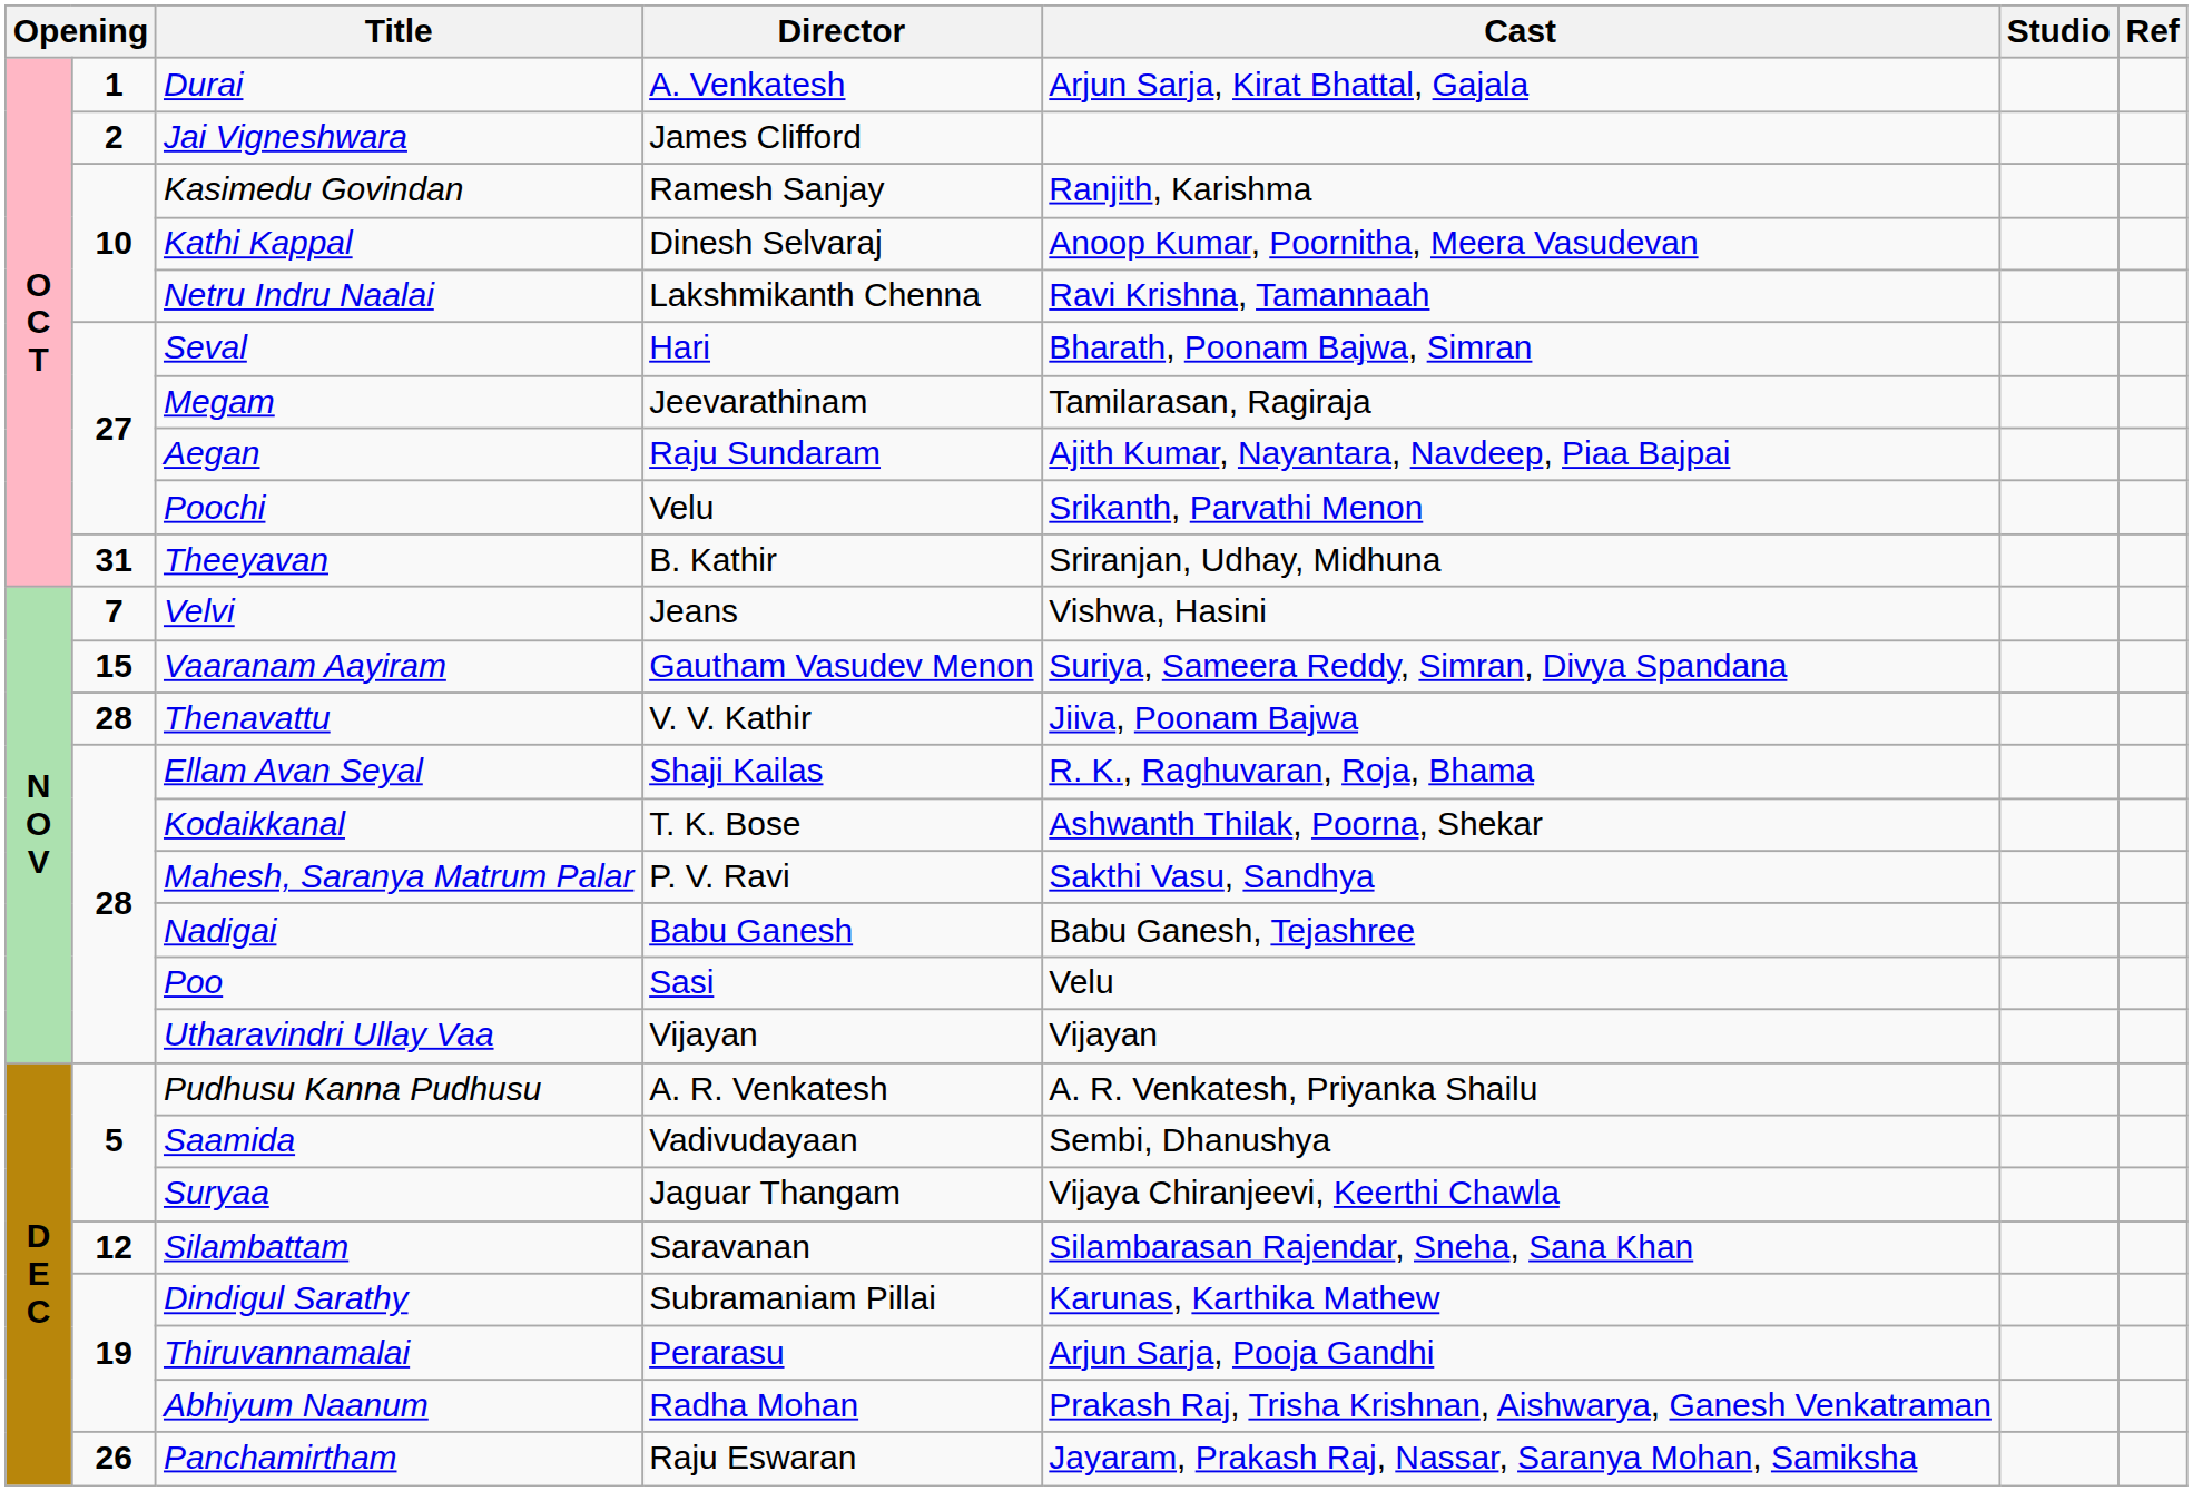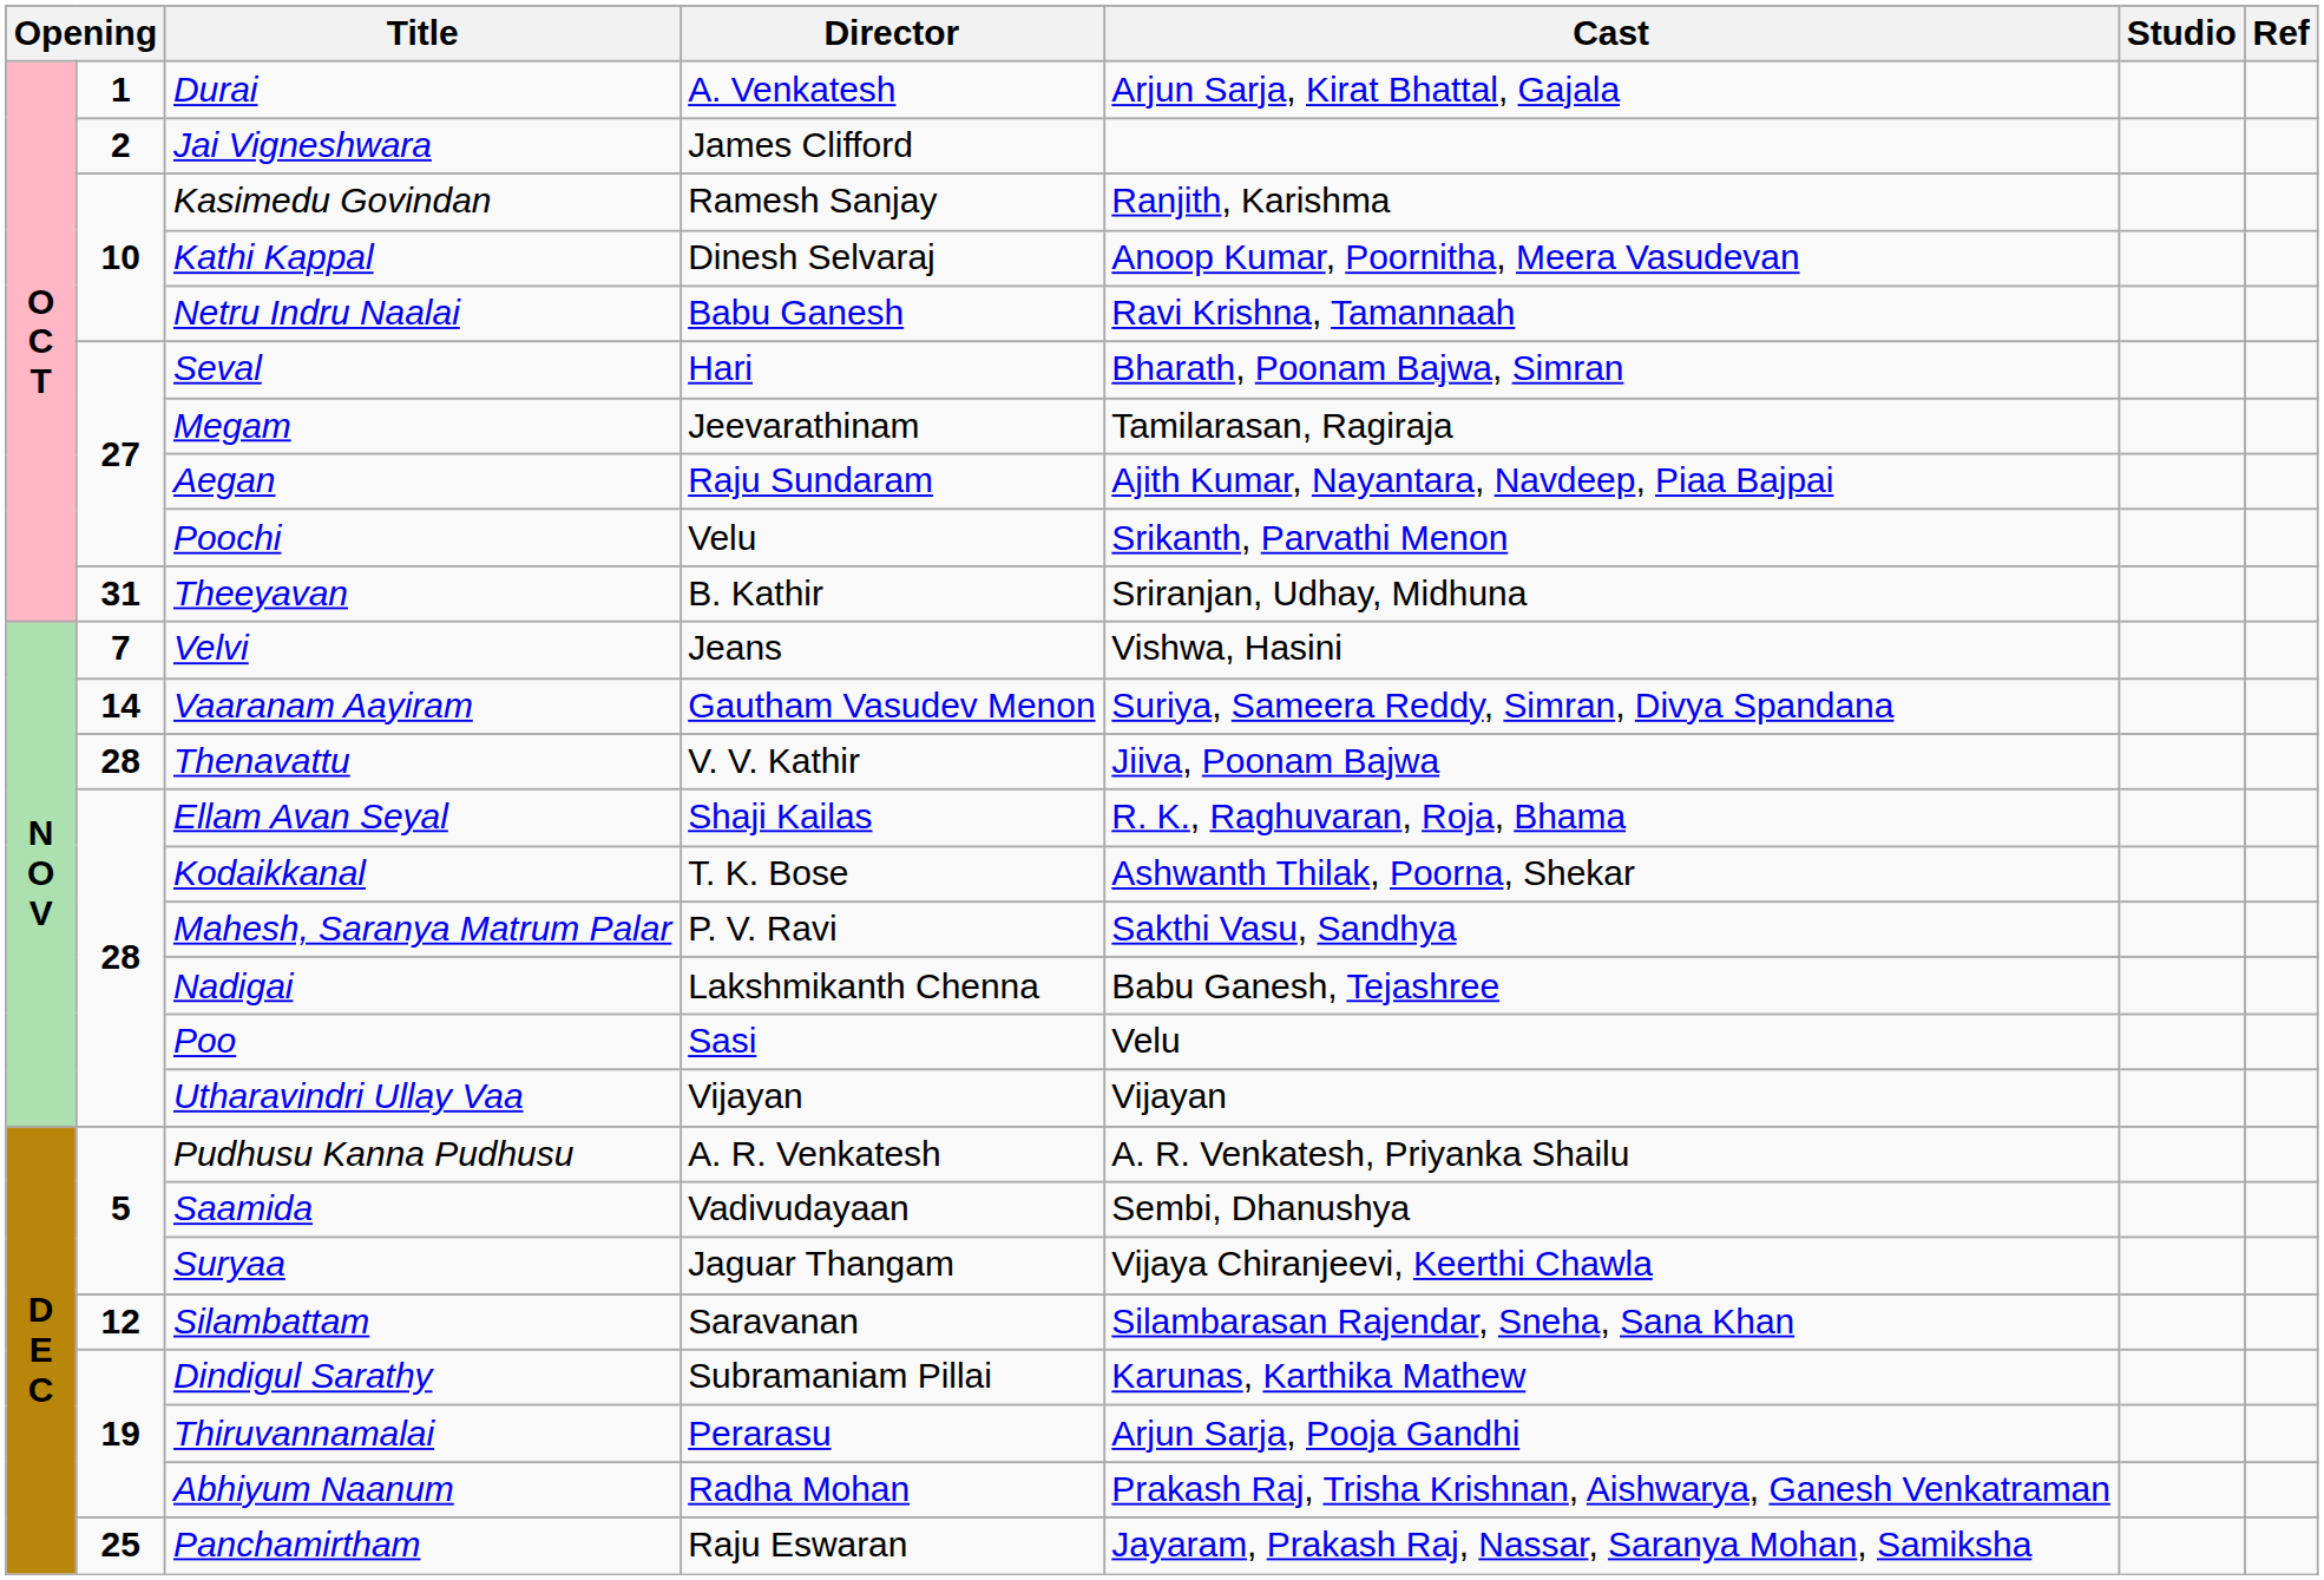 <table class="wikitable">
 <tr>
 <th colspan="2">Opening</th>
 <th>Title</th>
 <th>Director</th>
 <th>Cast</th>
 <th>Studio</th>
 <th>Ref</th>
 </tr>
 <tr October!>
 <td rowspan="10" valign="center" align="center" style="background:#FFB7C5;"><strong>O<br>C<br>T</strong></td>
 <td rowspan="1" align="center"><strong>1</strong></td>
 <td><em><a href='#'>Durai</a></em></td>
 <td><a href='#'>A. Venkatesh</a></td>
 <td><a href='#'>Arjun Sarja</a>, <a href='#'>Kirat Bhattal</a>, <a href='#'>Gajala</a></td>
 <td></td>
 <td></td>
 </tr>
 <tr>
 <td rowspan="1" align="center"><strong>2</strong></td>
 <td><em><a href='#'>Jai Vigneshwara</a></em></td>
 <td>James Clifford</td>
 <td></td>
 <td></td>
 <td></td>
 </tr>
 <tr>
 <td rowspan="3" align="center"><strong>10</strong></td>
 <td><em>Kasimedu Govindan</em></td>
 <td>Ramesh Sanjay</td>
 <td><a href='#'>Ranjith</a>, Karishma</td>
 <td></td>
 <td></td>
 </tr>
 <tr>
 <td><em><a href='#'>Kathi Kappal</a></em></td>
 <td>Dinesh Selvaraj</td>
 <td><a href='#'>Anoop Kumar</a>, <a href='#'>Poornitha</a>, <a href='#'>Meera Vasudevan</a></td>
 <td></td>
 <td></td>
 </tr>
 <tr>
 <td><em><a href='#'>Netru Indru Naalai</a></em></td>
-<td>Lakshmikanth Chenna</td>
+<td><a href='#'>Babu Ganesh</a></td>
 <td><a href='#'>Ravi Krishna</a>, <a href='#'>Tamannaah</a></td>
 <td></td>
 <td></td>
 </tr>
 <tr>
 <td rowspan="4" align="center"><strong>27</strong></td>
 <td><em><a href='#'>Seval</a></em></td>
 <td><a href='#'>Hari</a></td>
 <td><a href='#'>Bharath</a>, <a href='#'>Poonam Bajwa</a>, <a href='#'>Simran</a></td>
 <td></td>
 <td></td>
 </tr>
 <tr>
 <td><em><a href='#'>Megam</a></em></td>
 <td>Jeevarathinam</td>
 <td>Tamilarasan, Ragiraja</td>
 <td></td>
 <td></td>
 </tr>
 <tr>
 <td><em><a href='#'>Aegan</a></em></td>
 <td><a href='#'>Raju Sundaram</a></td>
 <td><a href='#'>Ajith Kumar</a>, <a href='#'>Nayantara</a>, <a href='#'>Navdeep</a>, <a href='#'>Piaa Bajpai</a></td>
 <td></td>
 <td></td>
 </tr>
 <tr>
 <td><em><a href='#'>Poochi</a></em></td>
 <td>Velu</td>
 <td><a href='#'>Srikanth</a>, <a href='#'>Parvathi Menon</a></td>
 <td></td>
 <td></td>
 </tr>
 <tr>
 <td rowspan="1" align="center"><strong>31</strong></td>
 <td><em><a href='#'>Theeyavan</a></em></td>
 <td>B. Kathir</td>
 <td>Sriranjan, Udhay, Midhuna</td>
 <td></td>
 <td></td>
 </tr>
 <tr November!>
 <td rowspan="9" valign="center" align="center" style="background:#ACE1AF;"><strong>N<br>O<br>V</strong></td>
 <td rowspan="1" align="center"><strong>7</strong></td>
 <td><em><a href='#'>Velvi</a></em></td>
 <td>Jeans</td>
 <td>Vishwa, Hasini</td>
 <td></td>
 <td></td>
 </tr>
 <tr>
-<td rowspan="1" align="center"><strong>15</strong></td>
+<td rowspan="1" align="center"><strong>14</strong></td>
 <td><em><a href='#'>Vaaranam Aayiram</a></em></td>
 <td><a href='#'>Gautham Vasudev Menon</a></td>
 <td><a href='#'>Suriya</a>, <a href='#'>Sameera Reddy</a>, <a href='#'>Simran</a>, <a href='#'>Divya Spandana</a></td>
 <td></td>
 <td></td>
 </tr>
 <tr>
 <td rowspan="1" align="center"><strong>28</strong></td>
 <td><em><a href='#'>Thenavattu</a></em></td>
 <td>V. V. Kathir</td>
 <td><a href='#'>Jiiva</a>, <a href='#'>Poonam Bajwa</a></td>
 <td></td>
 <td></td>
 </tr>
 <tr>
 <td rowspan="6" align="center"><strong>28</strong></td>
 <td><em><a href='#'>Ellam Avan Seyal</a></em></td>
 <td><a href='#'>Shaji Kailas</a></td>
 <td><a href='#'>R. K.</a>, <a href='#'>Raghuvaran</a>, <a href='#'>Roja</a>, <a href='#'>Bhama</a></td>
 <td></td>
 <td></td>
 </tr>
 <tr>
 <td><em><a href='#'>Kodaikkanal</a></em></td>
 <td>T. K. Bose</td>
 <td><a href='#'>Ashwanth Thilak</a>, <a href='#'>Poorna</a>, Shekar</td>
 <td></td>
 <td></td>
 </tr>
 <tr>
 <td><em><a href='#'>Mahesh, Saranya Matrum Palar</a></em></td>
 <td>P. V. Ravi</td>
 <td><a href='#'>Sakthi Vasu</a>, <a href='#'>Sandhya</a></td>
 <td></td>
 <td></td>
 </tr>
 <tr>
 <td><em><a href='#'>Nadigai</a></em></td>
-<td><a href='#'>Babu Ganesh</a></td>
+<td>Lakshmikanth Chenna</td>
 <td>Babu Ganesh, <a href='#'>Tejashree</a></td>
 <td></td>
 <td></td>
 </tr>
 <tr>
 <td><em><a href='#'>Poo</a></em></td>
 <td><a href='#'>Sasi</a></td>
 <td>Velu</td>
 <td></td>
 <td></td>
 </tr>
 <tr>
 <td><em><a href='#'>Utharavindri Ullay Vaa</a></em></td>
 <td>Vijayan</td>
 <td>Vijayan</td>
 <td></td>
 <td></td>
 </tr>
 <tr December!>
 <td rowspan="8" valign="center" align="center" style="background:#B8860B;"><strong>D<br>E<br>C</strong></td>
 <td rowspan="3" align="center"><strong>5</strong></td>
 <td><em>Pudhusu Kanna Pudhusu</em></td>
 <td>A. R. Venkatesh</td>
 <td>A. R. Venkatesh, Priyanka Shailu</td>
 <td></td>
 <td></td>
 </tr>
 <tr>
 <td><em><a href='#'>Saamida</a></em></td>
 <td>Vadivudayaan</td>
 <td>Sembi, Dhanushya</td>
 <td></td>
 <td></td>
 </tr>
 <tr>
 <td><em><a href='#'>Suryaa</a></em></td>
 <td>Jaguar Thangam</td>
 <td>Vijaya Chiranjeevi, <a href='#'>Keerthi Chawla</a></td>
 <td></td>
 <td></td>
 </tr>
 <tr>
 <td align="center"><strong>12</strong></td>
 <td><em><a href='#'>Silambattam</a></em></td>
 <td>Saravanan</td>
 <td><a href='#'>Silambarasan Rajendar</a>, <a href='#'>Sneha</a>, <a href='#'>Sana Khan</a></td>
 <td></td>
 <td></td>
 </tr>
 <tr>
 <td rowspan="3" align="center"><strong>19</strong></td>
 <td><em><a href='#'>Dindigul Sarathy</a></em></td>
 <td>Subramaniam Pillai</td>
 <td><a href='#'>Karunas</a>, <a href='#'>Karthika Mathew</a></td>
 <td></td>
 <td></td>
 </tr>
 <tr>
 <td><em><a href='#'>Thiruvannamalai</a></em></td>
 <td><a href='#'>Perarasu</a></td>
 <td><a href='#'>Arjun Sarja</a>, <a href='#'>Pooja Gandhi</a></td>
 <td></td>
 <td></td>
 </tr>
 <tr>
 <td><em><a href='#'>Abhiyum Naanum</a></em></td>
 <td><a href='#'>Radha Mohan</a></td>
 <td><a href='#'>Prakash Raj</a>, <a href='#'>Trisha Krishnan</a>, <a href='#'>Aishwarya</a>, <a href='#'>Ganesh Venkatraman</a></td>
 <td></td>
 <td></td>
 </tr>
 <tr>
-<td rowspan="1" align="center"><strong>26</strong></td>
+<td rowspan="1" align="center"><strong>25</strong></td>
 <td><em><a href='#'>Panchamirtham</a></em></td>
 <td>Raju Eswaran</td>
 <td><a href='#'>Jayaram</a>, <a href='#'>Prakash Raj</a>, <a href='#'>Nassar</a>, <a href='#'>Saranya Mohan</a>, <a href='#'>Samiksha</a></td>
 <td></td>
 <td></td>
 </tr>
 </table>
